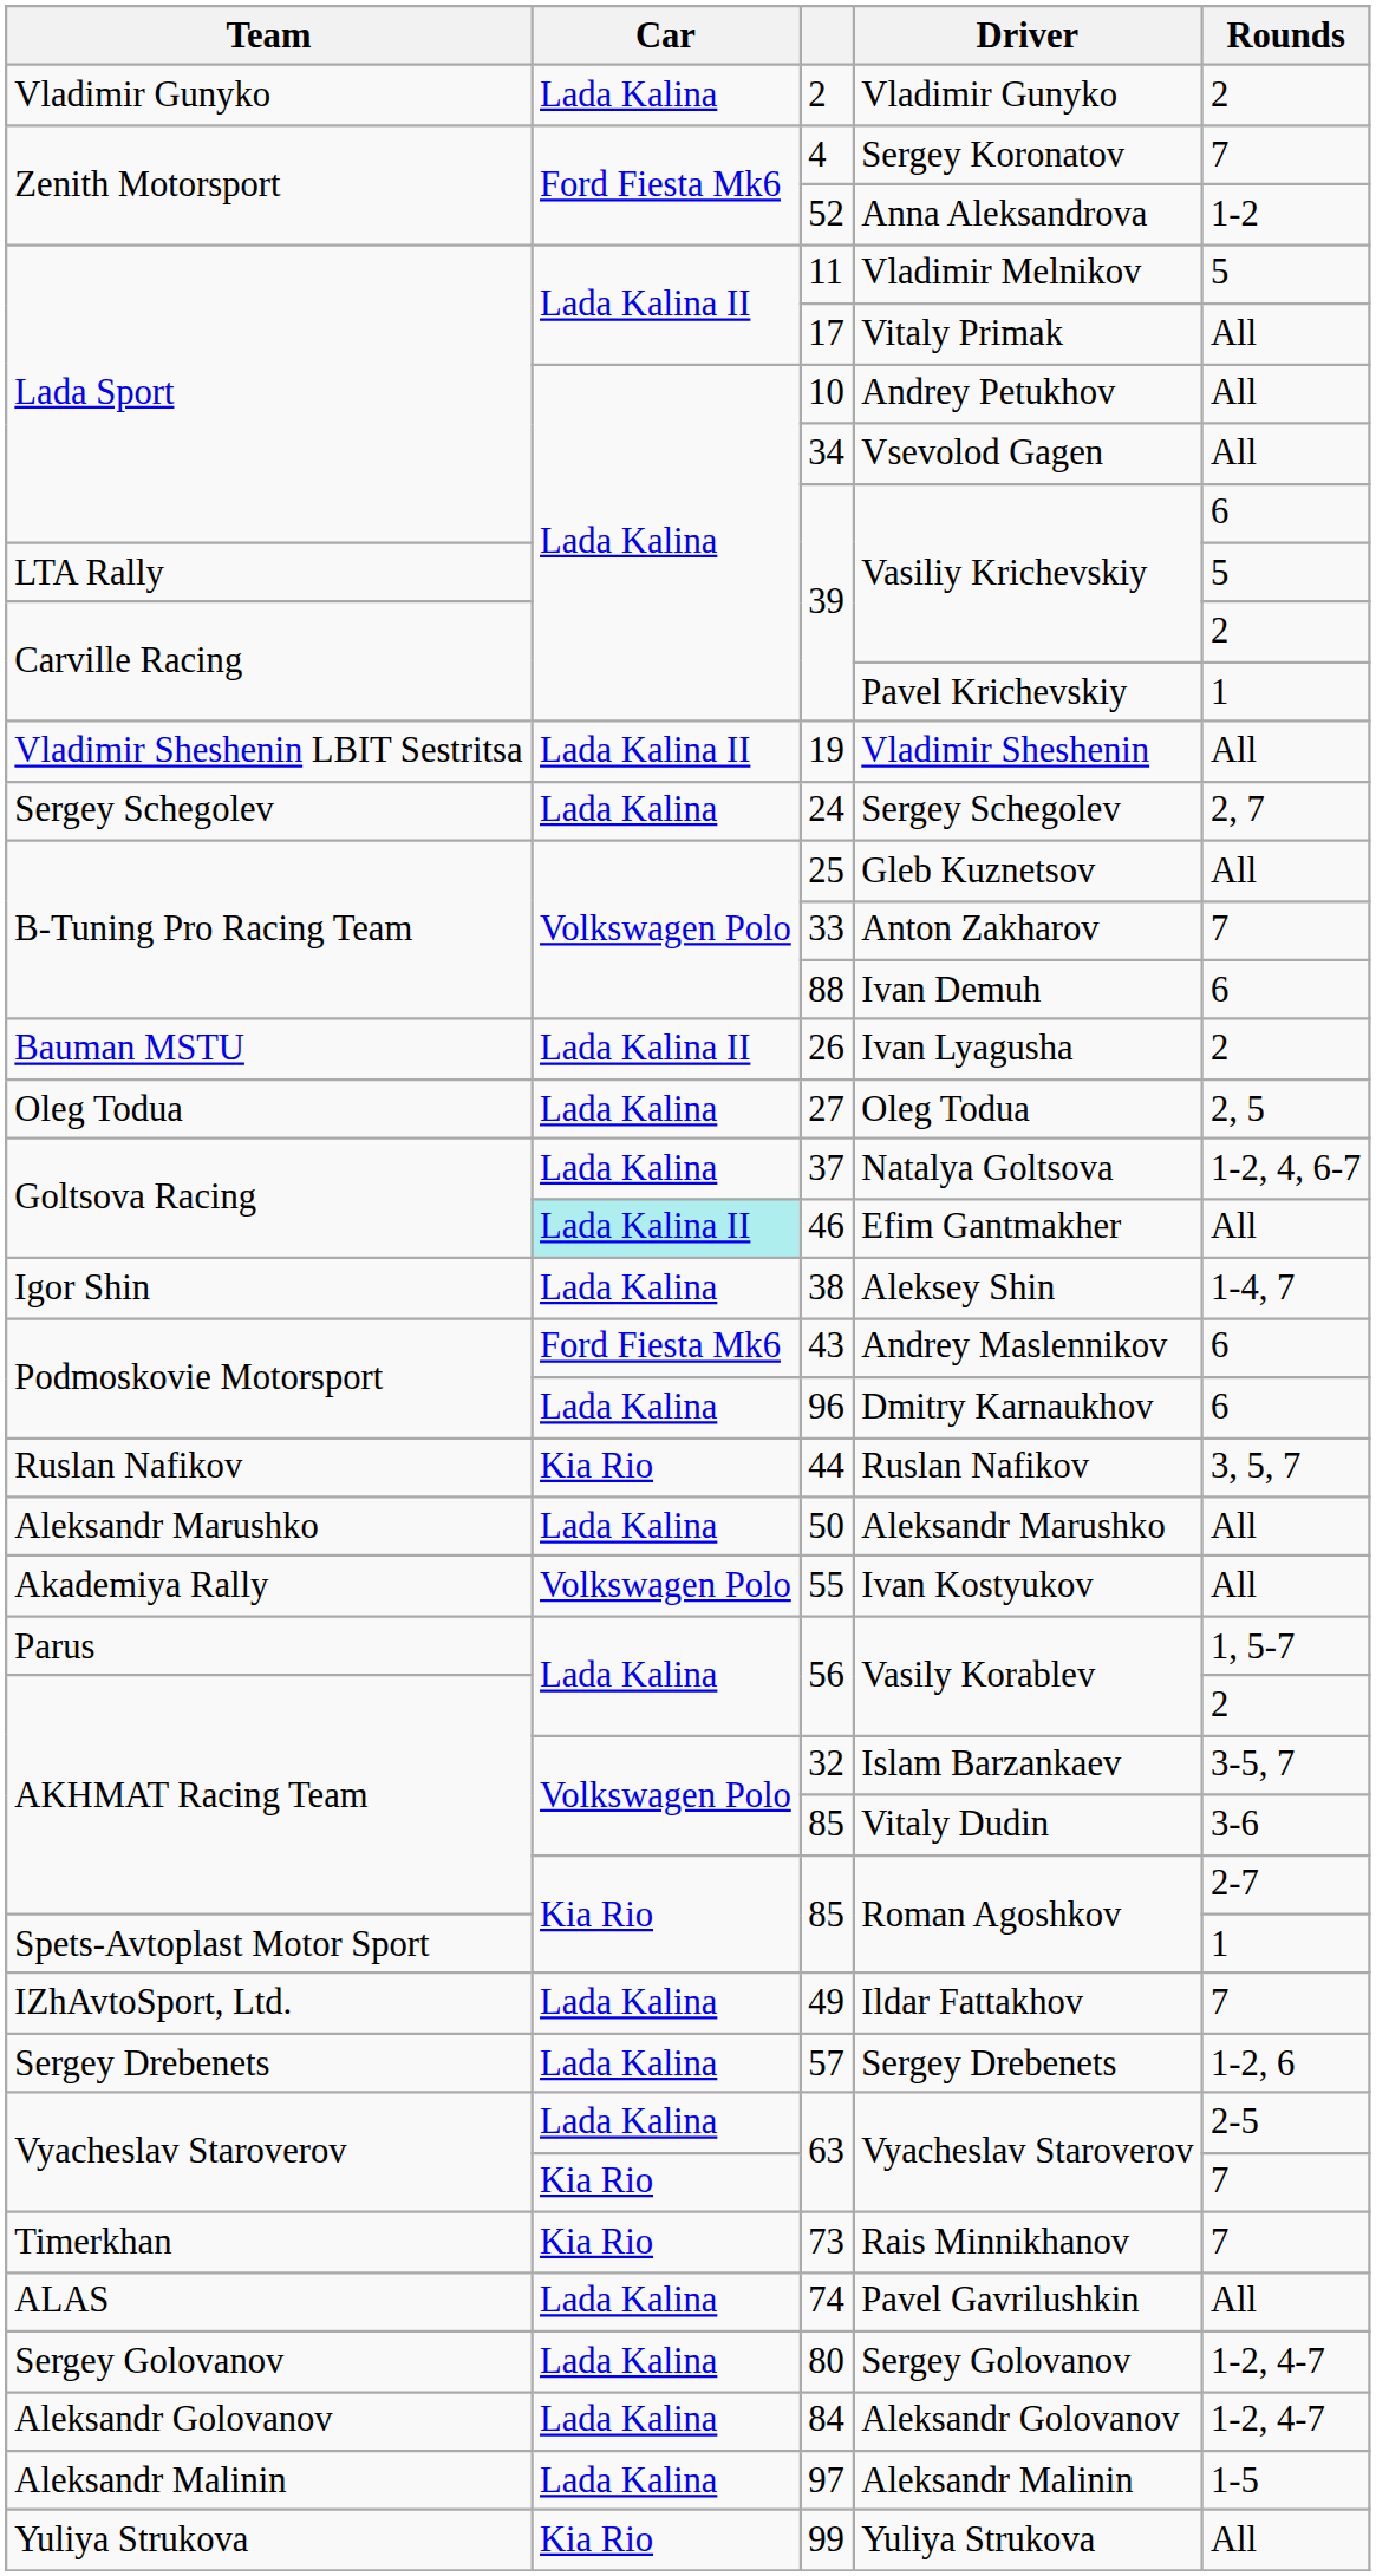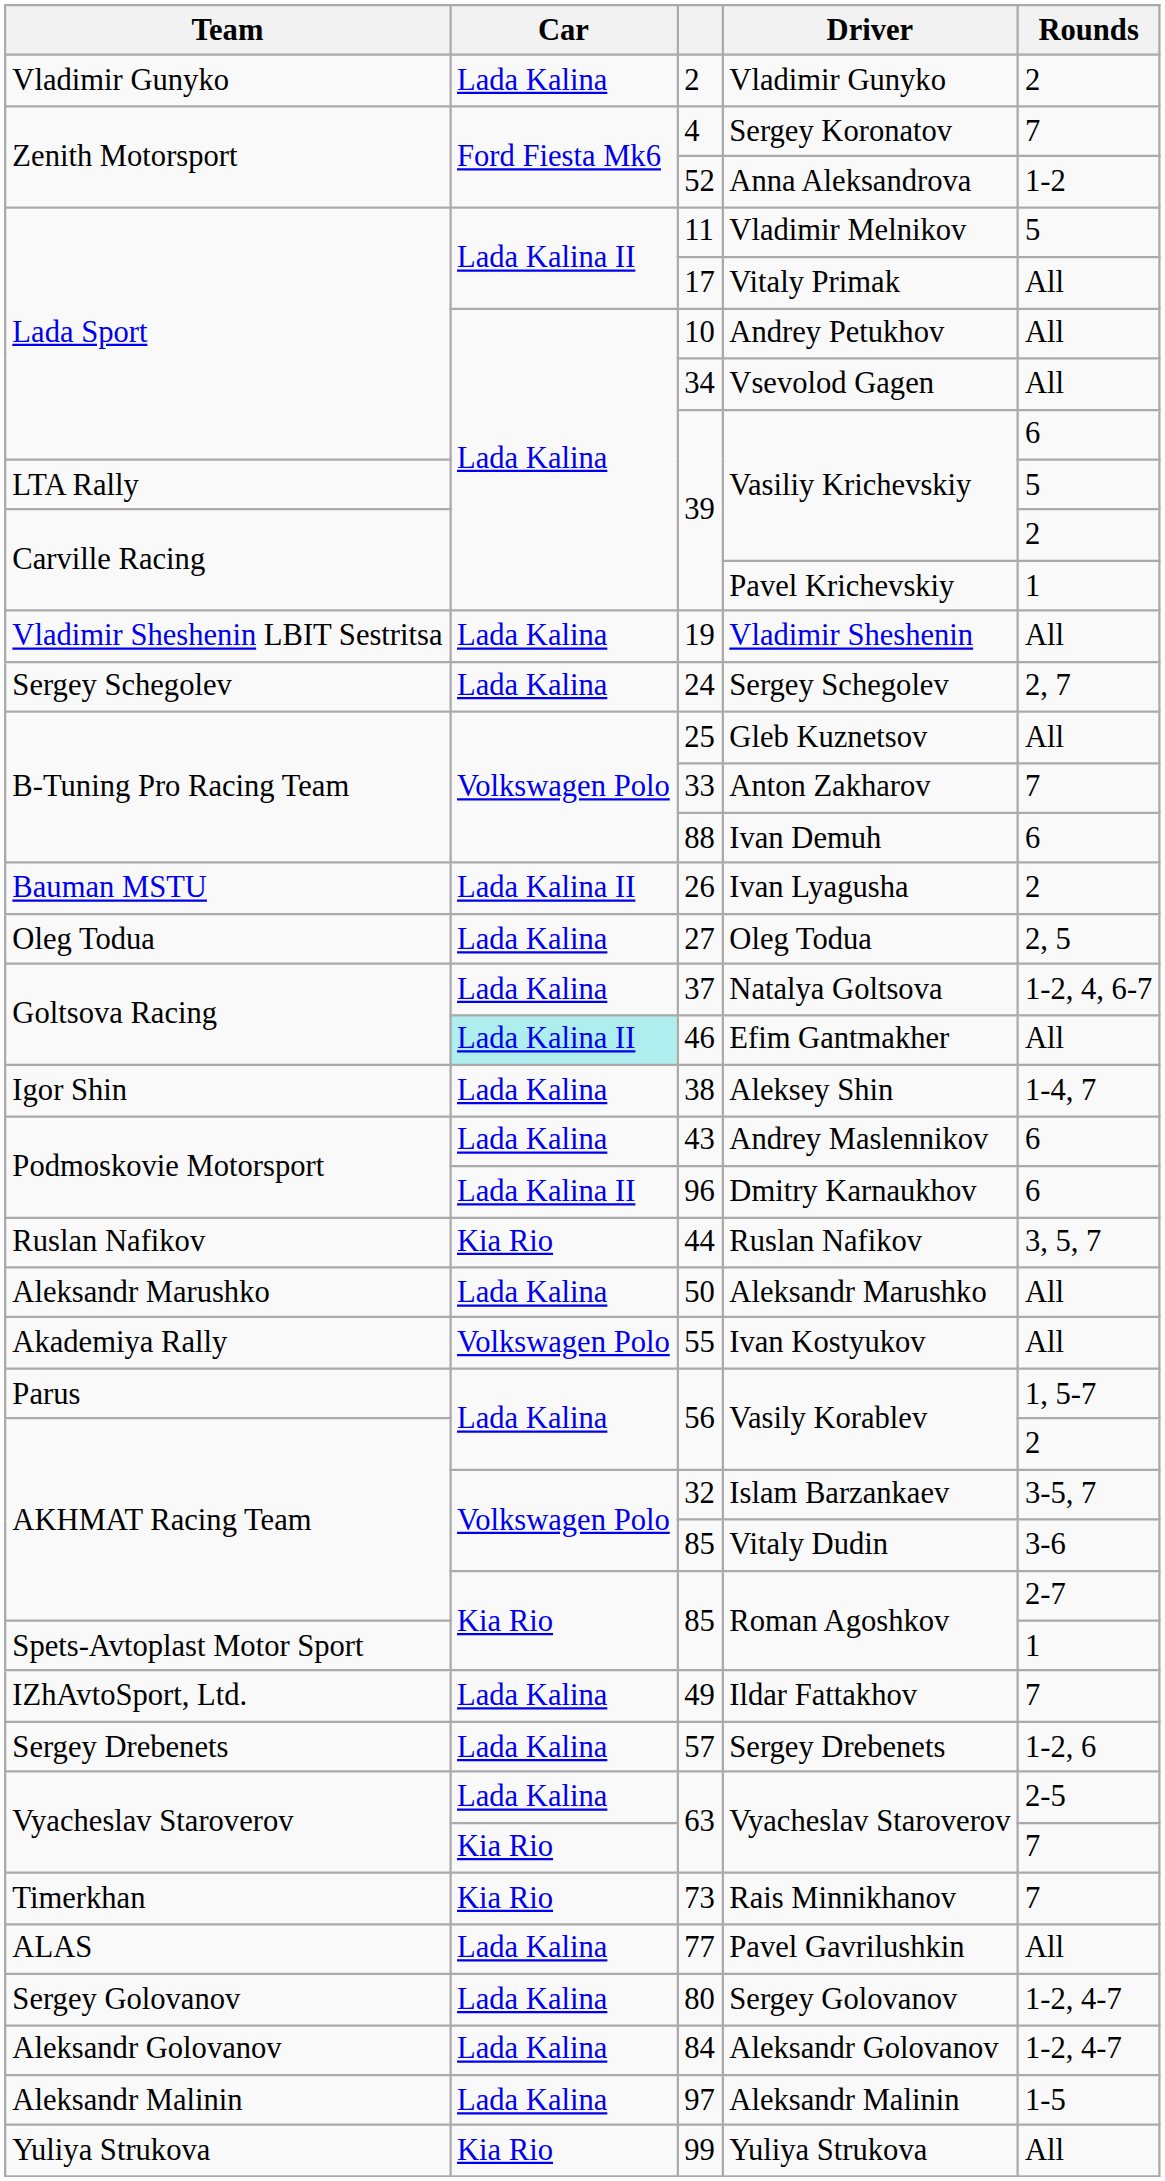 <table class="wikitable" style="font-size: 85%">
 <tr>
 <th>Team</th>
 <th>Car</th>
 <th></th>
 <th>Driver</th>
 <th>Rounds</th>
 </tr>
 <tr>
 <td>Vladimir Gunyko</td>
 <td><a href='#'>Lada Kalina</a></td>
 <td>2</td>
 <td>Vladimir Gunyko</td>
 <td>2</td>
 </tr>
 <tr>
 <td rowspan=2>Zenith Motorsport</td>
 <td rowspan=2><a href='#'>Ford Fiesta Mk6</a></td>
 <td>4</td>
 <td>Sergey Koronatov</td>
 <td>7</td>
 </tr>
 <tr>
 <td>52</td>
 <td>Anna Aleksandrova</td>
 <td>1-2</td>
 </tr>
 <tr>
 <td rowspan=5><a href='#'>Lada Sport</a></td>
 <td rowspan=2><a href='#'>Lada Kalina II</a></td>
 <td>11</td>
 <td>Vladimir Melnikov</td>
 <td>5</td>
 </tr>
 <tr>
 <td>17</td>
 <td>Vitaly Primak</td>
 <td>All</td>
 </tr>
 <tr>
 <td rowspan=6><a href='#'>Lada Kalina</a></td>
 <td>10</td>
 <td>Andrey Petukhov</td>
 <td>All</td>
 </tr>
 <tr>
 <td>34</td>
 <td>Vsevolod Gagen</td>
 <td>All</td>
 </tr>
 <tr>
 <td rowspan=4>39</td>
 <td rowspan=3>Vasiliy Krichevskiy</td>
 <td>6</td>
 </tr>
 <tr>
 <td>LTA Rally</td>
 <td>5</td>
 </tr>
 <tr>
 <td rowspan=2>Carville Racing</td>
 <td>2</td>
 </tr>
 <tr>
 <td>Pavel Krichevskiy</td>
 <td>1</td>
 </tr>
 <tr>
 <td><a href='#'>Vladimir Sheshenin</a> LBIT Sestritsa</td>
-<td><a href='#'>Lada Kalina II</a></td>
+<td><a href='#'>Lada Kalina</a></td>
 <td>19</td>
 <td><a href='#'>Vladimir Sheshenin</a></td>
 <td>All</td>
 </tr>
 <tr>
 <td>Sergey Schegolev</td>
 <td><a href='#'>Lada Kalina</a></td>
 <td>24</td>
 <td>Sergey Schegolev</td>
 <td>2, 7</td>
 </tr>
 <tr>
 <td rowspan=3>B-Tuning Pro Racing Team</td>
 <td rowspan=3><a href='#'>Volkswagen Polo</a></td>
 <td>25</td>
 <td>Gleb Kuznetsov</td>
 <td>All</td>
 </tr>
 <tr>
 <td>33</td>
 <td>Anton Zakharov</td>
 <td>7</td>
 </tr>
 <tr>
 <td>88</td>
 <td>Ivan Demuh</td>
 <td>6</td>
 </tr>
 <tr>
 <td><a href='#'>Bauman MSTU</a></td>
 <td><a href='#'>Lada Kalina II</a></td>
 <td>26</td>
 <td>Ivan Lyagusha</td>
 <td>2</td>
 </tr>
 <tr>
 <td>Oleg Todua</td>
 <td><a href='#'>Lada Kalina</a></td>
 <td>27</td>
 <td>Oleg Todua</td>
 <td>2, 5</td>
 </tr>
 <tr>
 <td rowspan=2>Goltsova Racing</td>
 <td><a href='#'>Lada Kalina</a></td>
 <td>37</td>
 <td>Natalya Goltsova</td>
 <td>1-2, 4, 6-7</td>
 </tr>
 <tr>
 <td style="background: paleturquoise;"><a href='#'>Lada Kalina II</a></td>
 <td>46</td>
 <td>Efim Gantmakher</td>
 <td>All</td>
 </tr>
 <tr>
 <td>Igor Shin</td>
 <td><a href='#'>Lada Kalina</a></td>
 <td>38</td>
 <td>Aleksey Shin</td>
 <td>1-4, 7</td>
 </tr>
 <tr>
 <td rowspan=2>Podmoskovie Motorsport</td>
-<td><a href='#'>Ford Fiesta Mk6</a></td>
+<td><a href='#'>Lada Kalina</a></td>
 <td>43</td>
 <td>Andrey Maslennikov</td>
 <td>6</td>
 </tr>
 <tr>
-<td><a href='#'>Lada Kalina</a></td>
+<td><a href='#'>Lada Kalina II</a></td>
 <td>96</td>
 <td>Dmitry Karnaukhov</td>
 <td>6</td>
 </tr>
 <tr>
 <td>Ruslan Nafikov</td>
 <td><a href='#'>Kia Rio</a></td>
 <td>44</td>
 <td>Ruslan Nafikov</td>
 <td>3, 5, 7</td>
 </tr>
 <tr>
 <td>Aleksandr Marushko</td>
 <td><a href='#'>Lada Kalina</a></td>
 <td>50</td>
 <td>Aleksandr Marushko</td>
 <td>All</td>
 </tr>
 <tr>
 <td>Akademiya Rally</td>
 <td><a href='#'>Volkswagen Polo</a></td>
 <td>55</td>
 <td>Ivan Kostyukov</td>
 <td>All</td>
 </tr>
 <tr>
 <td>Parus</td>
 <td rowspan=2><a href='#'>Lada Kalina</a></td>
 <td rowspan=2>56</td>
 <td rowspan=2>Vasily Korablev</td>
 <td>1, 5-7</td>
 </tr>
 <tr>
 <td rowspan=4>AKHMAT Racing Team</td>
 <td>2</td>
 </tr>
 <tr>
 <td rowspan=2><a href='#'>Volkswagen Polo</a></td>
 <td>32</td>
 <td>Islam Barzankaev</td>
 <td>3-5, 7</td>
 </tr>
 <tr>
 <td>85</td>
 <td>Vitaly Dudin</td>
 <td>3-6</td>
 </tr>
 <tr>
 <td rowspan=2><a href='#'>Kia Rio</a></td>
 <td rowspan=2>85</td>
 <td rowspan=2>Roman Agoshkov</td>
 <td>2-7</td>
 </tr>
 <tr>
 <td>Spets-Avtoplast Motor Sport</td>
 <td>1</td>
 </tr>
 <tr>
 <td>IZhAvtoSport, Ltd.</td>
 <td><a href='#'>Lada Kalina</a></td>
 <td>49</td>
 <td>Ildar Fattakhov</td>
 <td>7</td>
 </tr>
 <tr>
 <td>Sergey Drebenets</td>
 <td><a href='#'>Lada Kalina</a></td>
 <td>57</td>
 <td>Sergey Drebenets</td>
 <td>1-2, 6</td>
 </tr>
 <tr>
 <td rowspan=2>Vyacheslav Staroverov</td>
 <td><a href='#'>Lada Kalina</a></td>
 <td rowspan=2>63</td>
 <td rowspan=2>Vyacheslav Staroverov</td>
 <td>2-5</td>
 </tr>
 <tr>
 <td><a href='#'>Kia Rio</a></td>
 <td>7</td>
 </tr>
 <tr>
 <td>Timerkhan</td>
 <td><a href='#'>Kia Rio</a></td>
 <td>73</td>
 <td>Rais Minnikhanov</td>
 <td>7</td>
 </tr>
 <tr>
 <td>ALAS</td>
 <td><a href='#'>Lada Kalina</a></td>
-<td>74</td>
+<td>77</td>
 <td>Pavel Gavrilushkin</td>
 <td>All</td>
 </tr>
 <tr>
 <td>Sergey Golovanov</td>
 <td><a href='#'>Lada Kalina</a></td>
 <td>80</td>
 <td>Sergey Golovanov</td>
 <td>1-2, 4-7</td>
 </tr>
 <tr>
 <td>Aleksandr Golovanov</td>
 <td><a href='#'>Lada Kalina</a></td>
 <td>84</td>
 <td>Aleksandr Golovanov</td>
 <td>1-2, 4-7</td>
 </tr>
 <tr>
 <td>Aleksandr Malinin</td>
 <td><a href='#'>Lada Kalina</a></td>
 <td>97</td>
 <td>Aleksandr Malinin</td>
 <td>1-5</td>
 </tr>
 <tr>
 <td>Yuliya Strukova</td>
 <td><a href='#'>Kia Rio</a></td>
 <td>99</td>
 <td>Yuliya Strukova</td>
 <td>All</td>
 </tr>
 </table>
